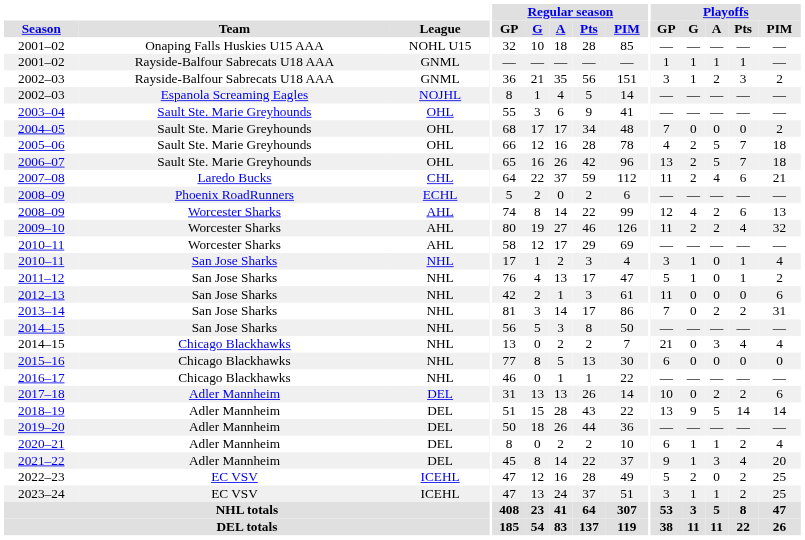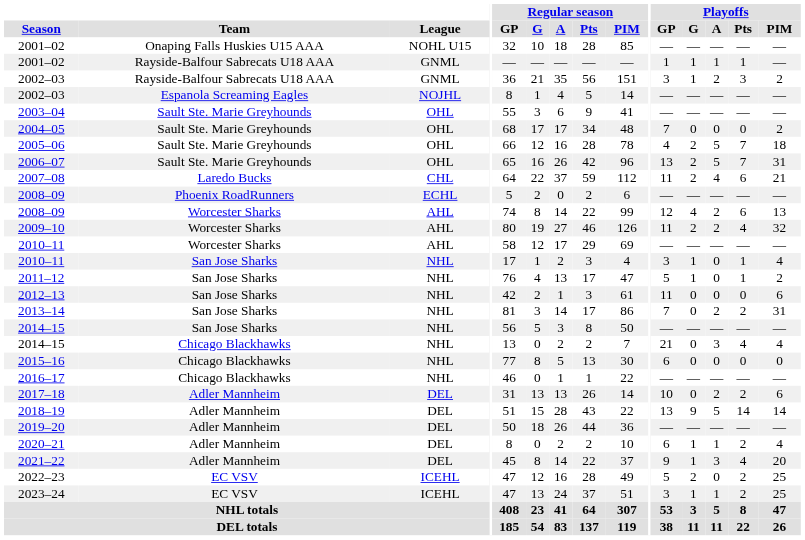 <table border="0" cellpadding="1" cellspacing="0" style="text-align:center; width:60em">
 <tr bgcolor="#e0e0e0">
 <th colspan="3" bgcolor="#ffffff"></th>
 <th rowspan="99" bgcolor="#ffffff"></th>
 <th colspan="5"><a href='#'>Regular season</a></th>
 <th rowspan="99" bgcolor="#ffffff"></th>
 <th colspan="5"><a href='#'>Playoffs</a></th>
 </tr>
 <tr bgcolor="#e0e0e0">
 <th><a href='#'>Season</a></th>
 <th>Team</th>
 <th>League</th>
 <th>GP</th>
 <th><a href='#'>G</a></th>
 <th><a href='#'>A</a></th>
 <th><a href='#'>Pts</a></th>
 <th><a href='#'>PIM</a></th>
 <th>GP</th>
 <th>G</th>
 <th>A</th>
 <th>Pts</th>
 <th>PIM</th>
 </tr>
 <tr>
 <td>2001–02</td>
 <td>Onaping Falls Huskies U15 AAA</td>
 <td>NOHL U15</td>
 <td>32</td>
 <td>10</td>
 <td>18</td>
 <td>28</td>
 <td>85</td>
 <td>—</td>
 <td>—</td>
 <td>—</td>
 <td>—</td>
 <td>—</td>
 </tr>
 <tr bgcolor="#f0f0f0">
 <td>2001–02</td>
 <td>Rayside-Balfour Sabrecats U18 AAA</td>
 <td>GNML</td>
 <td>—</td>
 <td>—</td>
 <td>—</td>
 <td>—</td>
 <td>—</td>
 <td>1</td>
 <td>1</td>
 <td>1</td>
 <td>1</td>
 <td>—</td>
 </tr>
 <tr>
 <td>2002–03</td>
 <td>Rayside-Balfour Sabrecats U18 AAA</td>
 <td>GNML</td>
 <td>36</td>
 <td>21</td>
 <td>35</td>
 <td>56</td>
 <td>151</td>
 <td>3</td>
 <td>1</td>
 <td>2</td>
 <td>3</td>
 <td>2</td>
 </tr>
 <tr bgcolor="#f0f0f0">
 <td>2002–03</td>
 <td><a href='#'>Espanola Screaming Eagles</a></td>
 <td><a href='#'>NOJHL</a></td>
 <td>8</td>
 <td>1</td>
 <td>4</td>
 <td>5</td>
 <td>14</td>
 <td>—</td>
 <td>—</td>
 <td>—</td>
 <td>—</td>
 <td>—</td>
 </tr>
 <tr>
 <td><a href='#'>2003–04</a></td>
 <td><a href='#'>Sault Ste. Marie Greyhounds</a></td>
 <td><a href='#'>OHL</a></td>
 <td>55</td>
 <td>3</td>
 <td>6</td>
 <td>9</td>
 <td>41</td>
 <td>—</td>
 <td>—</td>
 <td>—</td>
 <td>—</td>
 <td>—</td>
 </tr>
 <tr bgcolor="#f0f0f0">
 <td><a href='#'>2004–05</a></td>
 <td>Sault Ste. Marie Greyhounds</td>
 <td>OHL</td>
 <td>68</td>
 <td>17</td>
 <td>17</td>
 <td>34</td>
 <td>48</td>
 <td>7</td>
 <td>0</td>
 <td>0</td>
 <td>0</td>
 <td>2</td>
 </tr>
 <tr>
 <td><a href='#'>2005–06</a></td>
 <td>Sault Ste. Marie Greyhounds</td>
 <td>OHL</td>
 <td>66</td>
 <td>12</td>
 <td>16</td>
 <td>28</td>
 <td>78</td>
 <td>4</td>
 <td>2</td>
 <td>5</td>
 <td>7</td>
 <td>18</td>
 </tr>
 <tr bgcolor="#f0f0f0">
 <td><a href='#'>2006–07</a></td>
 <td>Sault Ste. Marie Greyhounds</td>
 <td>OHL</td>
 <td>65</td>
 <td>16</td>
 <td>26</td>
 <td>42</td>
 <td>96</td>
 <td>13</td>
 <td>2</td>
 <td>5</td>
 <td>7</td>
-<td>18</td>
+<td>31</td>
 </tr>
 <tr>
 <td><a href='#'>2007–08</a></td>
 <td><a href='#'>Laredo Bucks</a></td>
 <td><a href='#'>CHL</a></td>
 <td>64</td>
 <td>22</td>
 <td>37</td>
 <td>59</td>
 <td>112</td>
 <td>11</td>
 <td>2</td>
 <td>4</td>
 <td>6</td>
 <td>21</td>
 </tr>
 <tr bgcolor="#f0f0f0">
 <td><a href='#'>2008–09</a></td>
 <td><a href='#'>Phoenix RoadRunners</a></td>
 <td><a href='#'>ECHL</a></td>
 <td>5</td>
 <td>2</td>
 <td>0</td>
 <td>2</td>
 <td>6</td>
 <td>—</td>
 <td>—</td>
 <td>—</td>
 <td>—</td>
 <td>—</td>
 </tr>
 <tr>
 <td><a href='#'>2008–09</a></td>
 <td><a href='#'>Worcester Sharks</a></td>
 <td><a href='#'>AHL</a></td>
 <td>74</td>
 <td>8</td>
 <td>14</td>
 <td>22</td>
 <td>99</td>
 <td>12</td>
 <td>4</td>
 <td>2</td>
 <td>6</td>
 <td>13</td>
 </tr>
 <tr bgcolor="#f0f0f0">
 <td><a href='#'>2009–10</a></td>
 <td>Worcester Sharks</td>
 <td>AHL</td>
 <td>80</td>
 <td>19</td>
 <td>27</td>
 <td>46</td>
 <td>126</td>
 <td>11</td>
 <td>2</td>
 <td>2</td>
 <td>4</td>
 <td>32</td>
 </tr>
 <tr>
 <td><a href='#'>2010–11</a></td>
 <td>Worcester Sharks</td>
 <td>AHL</td>
 <td>58</td>
 <td>12</td>
 <td>17</td>
 <td>29</td>
 <td>69</td>
 <td>—</td>
 <td>—</td>
 <td>—</td>
 <td>—</td>
 <td>—</td>
 </tr>
 <tr bgcolor="#f0f0f0">
 <td><a href='#'>2010–11</a></td>
 <td><a href='#'>San Jose Sharks</a></td>
 <td><a href='#'>NHL</a></td>
 <td>17</td>
 <td>1</td>
 <td>2</td>
 <td>3</td>
 <td>4</td>
 <td>3</td>
 <td>1</td>
 <td>0</td>
 <td>1</td>
 <td>4</td>
 </tr>
 <tr>
 <td><a href='#'>2011–12</a></td>
 <td>San Jose Sharks</td>
 <td>NHL</td>
 <td>76</td>
 <td>4</td>
 <td>13</td>
 <td>17</td>
 <td>47</td>
 <td>5</td>
 <td>1</td>
 <td>0</td>
 <td>1</td>
 <td>2</td>
 </tr>
 <tr bgcolor="#f0f0f0">
 <td><a href='#'>2012–13</a></td>
 <td>San Jose Sharks</td>
 <td>NHL</td>
 <td>42</td>
 <td>2</td>
 <td>1</td>
 <td>3</td>
 <td>61</td>
 <td>11</td>
 <td>0</td>
 <td>0</td>
 <td>0</td>
 <td>6</td>
 </tr>
 <tr>
 <td><a href='#'>2013–14</a></td>
 <td>San Jose Sharks</td>
 <td>NHL</td>
 <td>81</td>
 <td>3</td>
 <td>14</td>
 <td>17</td>
 <td>86</td>
 <td>7</td>
 <td>0</td>
 <td>2</td>
 <td>2</td>
 <td>31</td>
 </tr>
 <tr bgcolor="#f0f0f0">
 <td><a href='#'>2014–15</a></td>
 <td>San Jose Sharks</td>
 <td>NHL</td>
 <td>56</td>
 <td>5</td>
 <td>3</td>
 <td>8</td>
 <td>50</td>
 <td>—</td>
 <td>—</td>
 <td>—</td>
 <td>—</td>
 <td>—</td>
 </tr>
 <tr>
 <td>2014–15</td>
 <td><a href='#'>Chicago Blackhawks</a></td>
 <td>NHL</td>
 <td>13</td>
 <td>0</td>
 <td>2</td>
 <td>2</td>
 <td>7</td>
 <td>21</td>
 <td>0</td>
 <td>3</td>
 <td>4</td>
 <td>4</td>
 </tr>
 <tr bgcolor="#f0f0f0">
 <td><a href='#'>2015–16</a></td>
 <td>Chicago Blackhawks</td>
 <td>NHL</td>
 <td>77</td>
 <td>8</td>
 <td>5</td>
 <td>13</td>
 <td>30</td>
 <td>6</td>
 <td>0</td>
 <td>0</td>
 <td>0</td>
 <td>0</td>
 </tr>
 <tr>
 <td><a href='#'>2016–17</a></td>
 <td>Chicago Blackhawks</td>
 <td>NHL</td>
 <td>46</td>
 <td>0</td>
 <td>1</td>
 <td>1</td>
 <td>22</td>
 <td>—</td>
 <td>—</td>
 <td>—</td>
 <td>—</td>
 <td>—</td>
 </tr>
 <tr bgcolor="#f0f0f0">
 <td><a href='#'>2017–18</a></td>
 <td><a href='#'>Adler Mannheim</a></td>
 <td><a href='#'>DEL</a></td>
 <td>31</td>
 <td>13</td>
 <td>13</td>
 <td>26</td>
 <td>14</td>
 <td>10</td>
 <td>0</td>
 <td>2</td>
 <td>2</td>
 <td>6</td>
 </tr>
 <tr>
 <td><a href='#'>2018–19</a></td>
 <td>Adler Mannheim</td>
 <td>DEL</td>
 <td>51</td>
 <td>15</td>
 <td>28</td>
 <td>43</td>
 <td>22</td>
 <td>13</td>
 <td>9</td>
 <td>5</td>
 <td>14</td>
 <td>14</td>
 </tr>
 <tr bgcolor="#f0f0f0">
 <td><a href='#'>2019–20</a></td>
 <td>Adler Mannheim</td>
 <td>DEL</td>
 <td>50</td>
 <td>18</td>
 <td>26</td>
 <td>44</td>
 <td>36</td>
 <td>—</td>
 <td>—</td>
 <td>—</td>
 <td>—</td>
 <td>—</td>
 </tr>
 <tr>
 <td><a href='#'>2020–21</a></td>
 <td>Adler Mannheim</td>
 <td>DEL</td>
 <td>8</td>
 <td>0</td>
 <td>2</td>
 <td>2</td>
 <td>10</td>
 <td>6</td>
 <td>1</td>
 <td>1</td>
 <td>2</td>
 <td>4</td>
 </tr>
 <tr bgcolor="#f0f0f0">
 <td><a href='#'>2021–22</a></td>
 <td>Adler Mannheim</td>
 <td>DEL</td>
 <td>45</td>
 <td>8</td>
 <td>14</td>
 <td>22</td>
 <td>37</td>
 <td>9</td>
 <td>1</td>
 <td>3</td>
 <td>4</td>
 <td>20</td>
 </tr>
 <tr>
 <td>2022–23</td>
 <td><a href='#'>EC VSV</a></td>
 <td><a href='#'>ICEHL</a></td>
 <td>47</td>
 <td>12</td>
 <td>16</td>
 <td>28</td>
 <td>49</td>
 <td>5</td>
 <td>2</td>
 <td>0</td>
 <td>2</td>
 <td>25</td>
 </tr>
 <tr bgcolor="#f0f0f0">
 <td>2023–24</td>
 <td>EC VSV</td>
 <td>ICEHL</td>
 <td>47</td>
 <td>13</td>
 <td>24</td>
 <td>37</td>
 <td>51</td>
 <td>3</td>
 <td>1</td>
 <td>1</td>
 <td>2</td>
 <td>25</td>
 </tr>
 <tr align="center" bgcolor="#e0e0e0" style="font-weight:bold;">
 <td colspan="3">NHL totals</td>
 <td>408</td>
 <td>23</td>
 <td>41</td>
 <td>64</td>
 <td>307</td>
 <td>53</td>
 <td>3</td>
 <td>5</td>
 <td>8</td>
 <td>47</td>
 </tr>
 <tr align="center" bgcolor="#e0e0e0" style="font-weight:bold;">
 <td colspan="3">DEL totals</td>
 <td>185</td>
 <td>54</td>
 <td>83</td>
 <td>137</td>
 <td>119</td>
 <td>38</td>
 <td>11</td>
 <td>11</td>
 <td>22</td>
 <td>26</td>
 </tr>
 </table>
